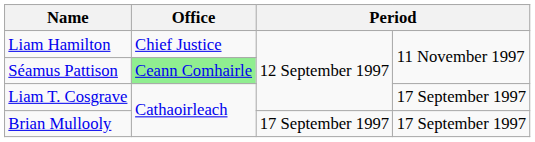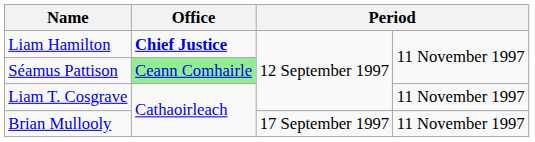 <table class="wikitable">
 <tr>
 <th>Name</th>
 <th>Office</th>
 <th colspan=2>Period</th>
 </tr>
 <tr>
 <td><a href='#'>Liam Hamilton</a></td>
-<td><a href='#'>Chief Justice</a></td>
+<td><strong><a href='#'>Chief Justice</a></strong></td>
 <td rowspan=3>12 September 1997</td>
 <td rowspan=2>11 November 1997</td>
 </tr>
 <tr>
 <td><a href='#'>Séamus Pattison</a></td>
 <td style="background: lightgreen;"><a href='#'>Ceann Comhairle</a></td>
 </tr>
 <tr>
 <td><a href='#'>Liam T. Cosgrave</a></td>
 <td rowspan=2><a href='#'>Cathaoirleach</a></td>
-<td>17 September 1997</td>
+<td>11 November 1997</td>
 </tr>
 <tr>
 <td><a href='#'>Brian Mullooly</a></td>
 <td>17 September 1997</td>
-<td>17 September 1997</td>
+<td>11 November 1997</td>
 </tr>
 </table>
